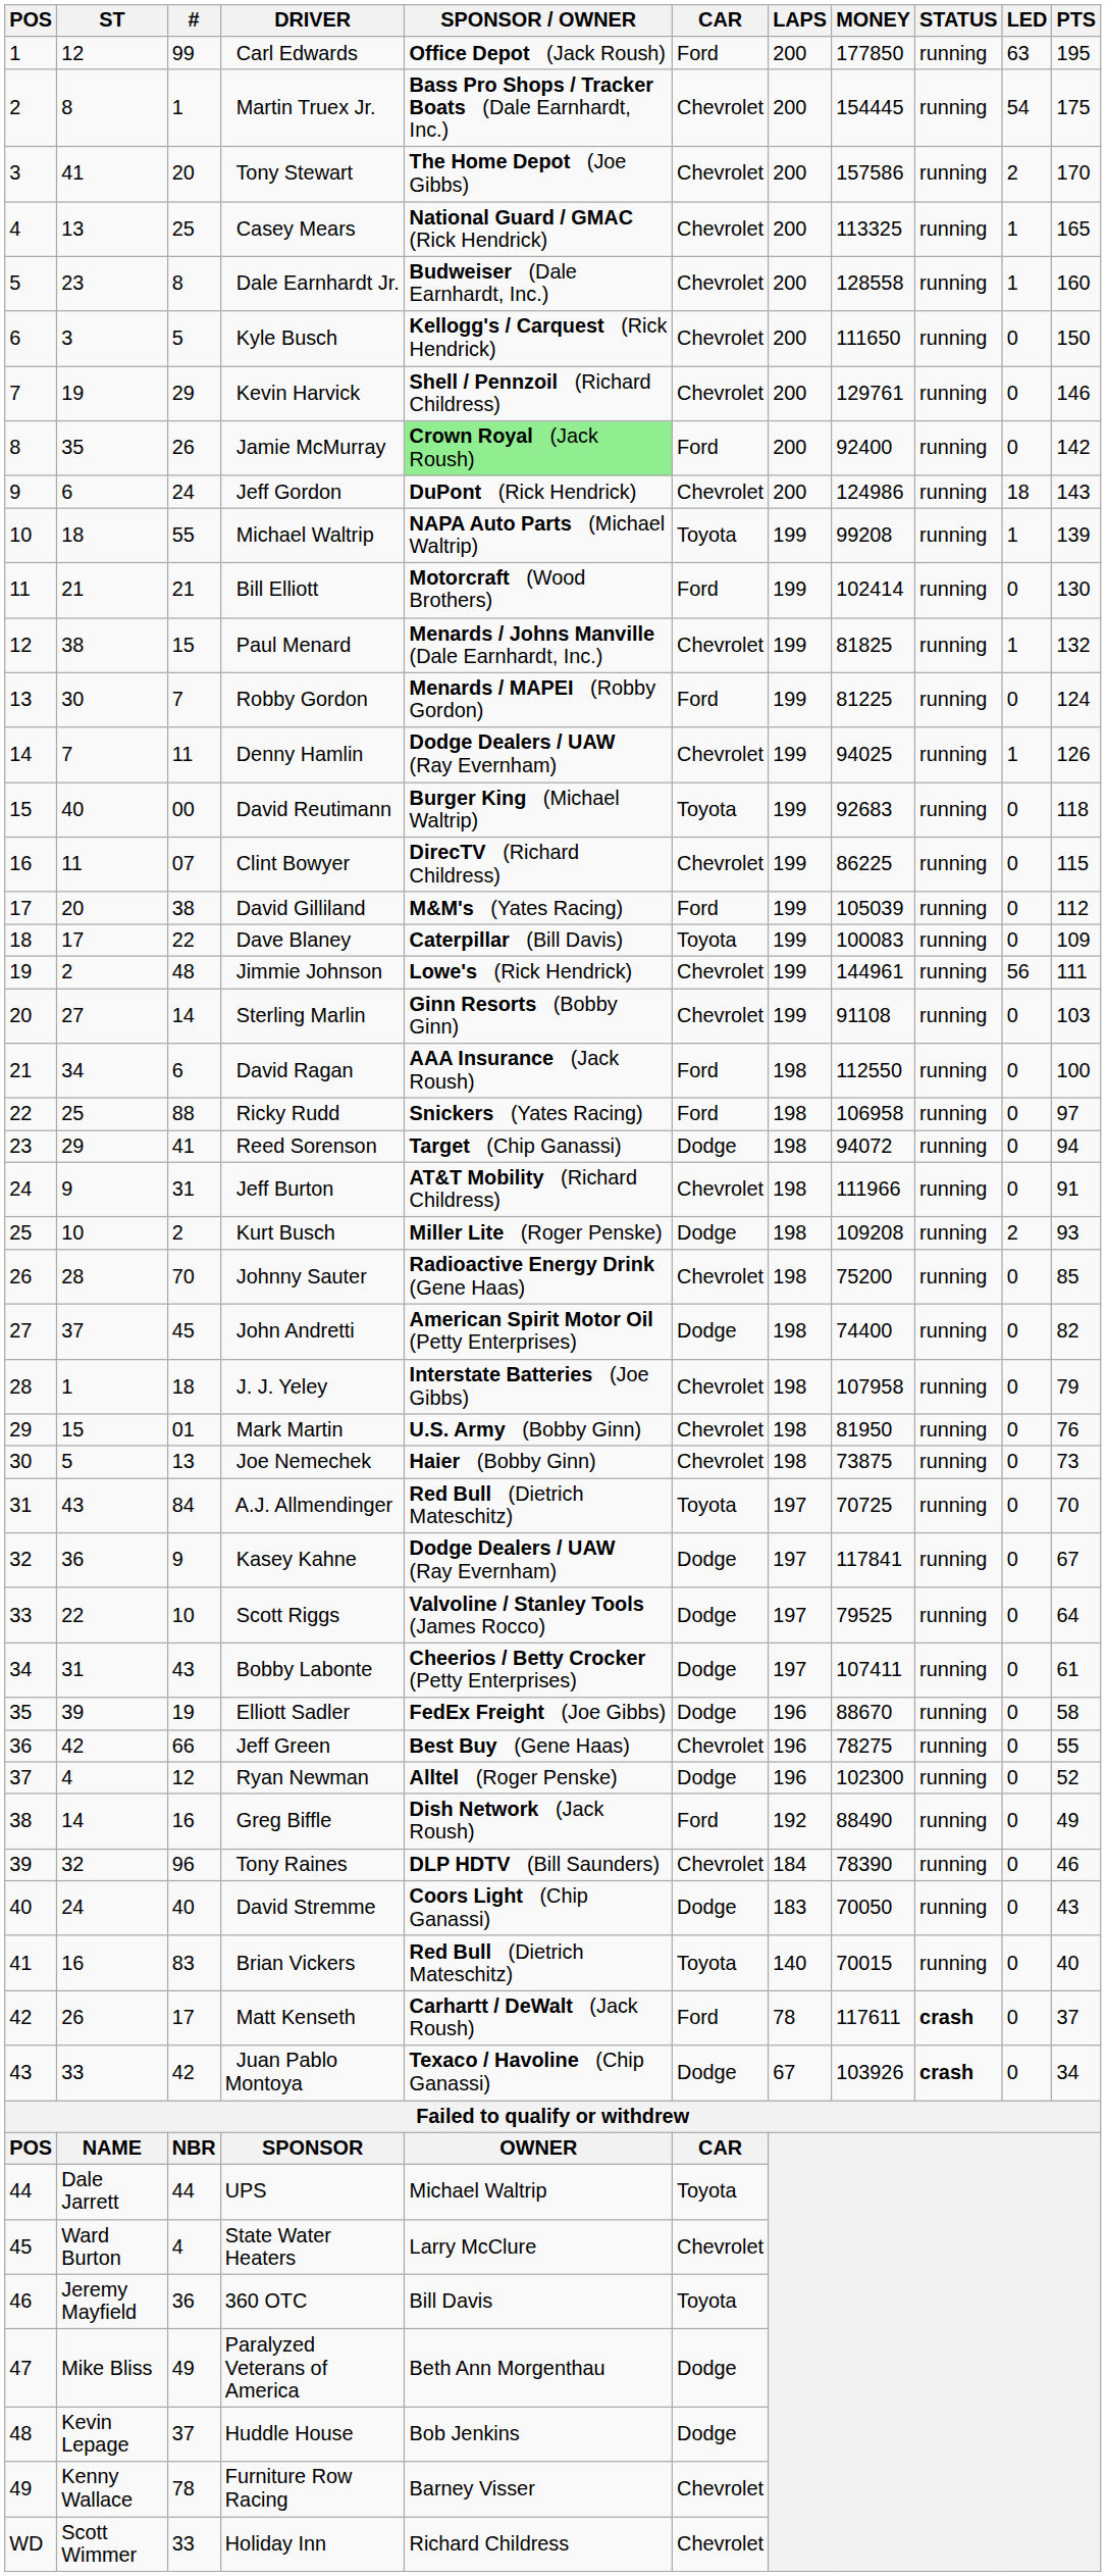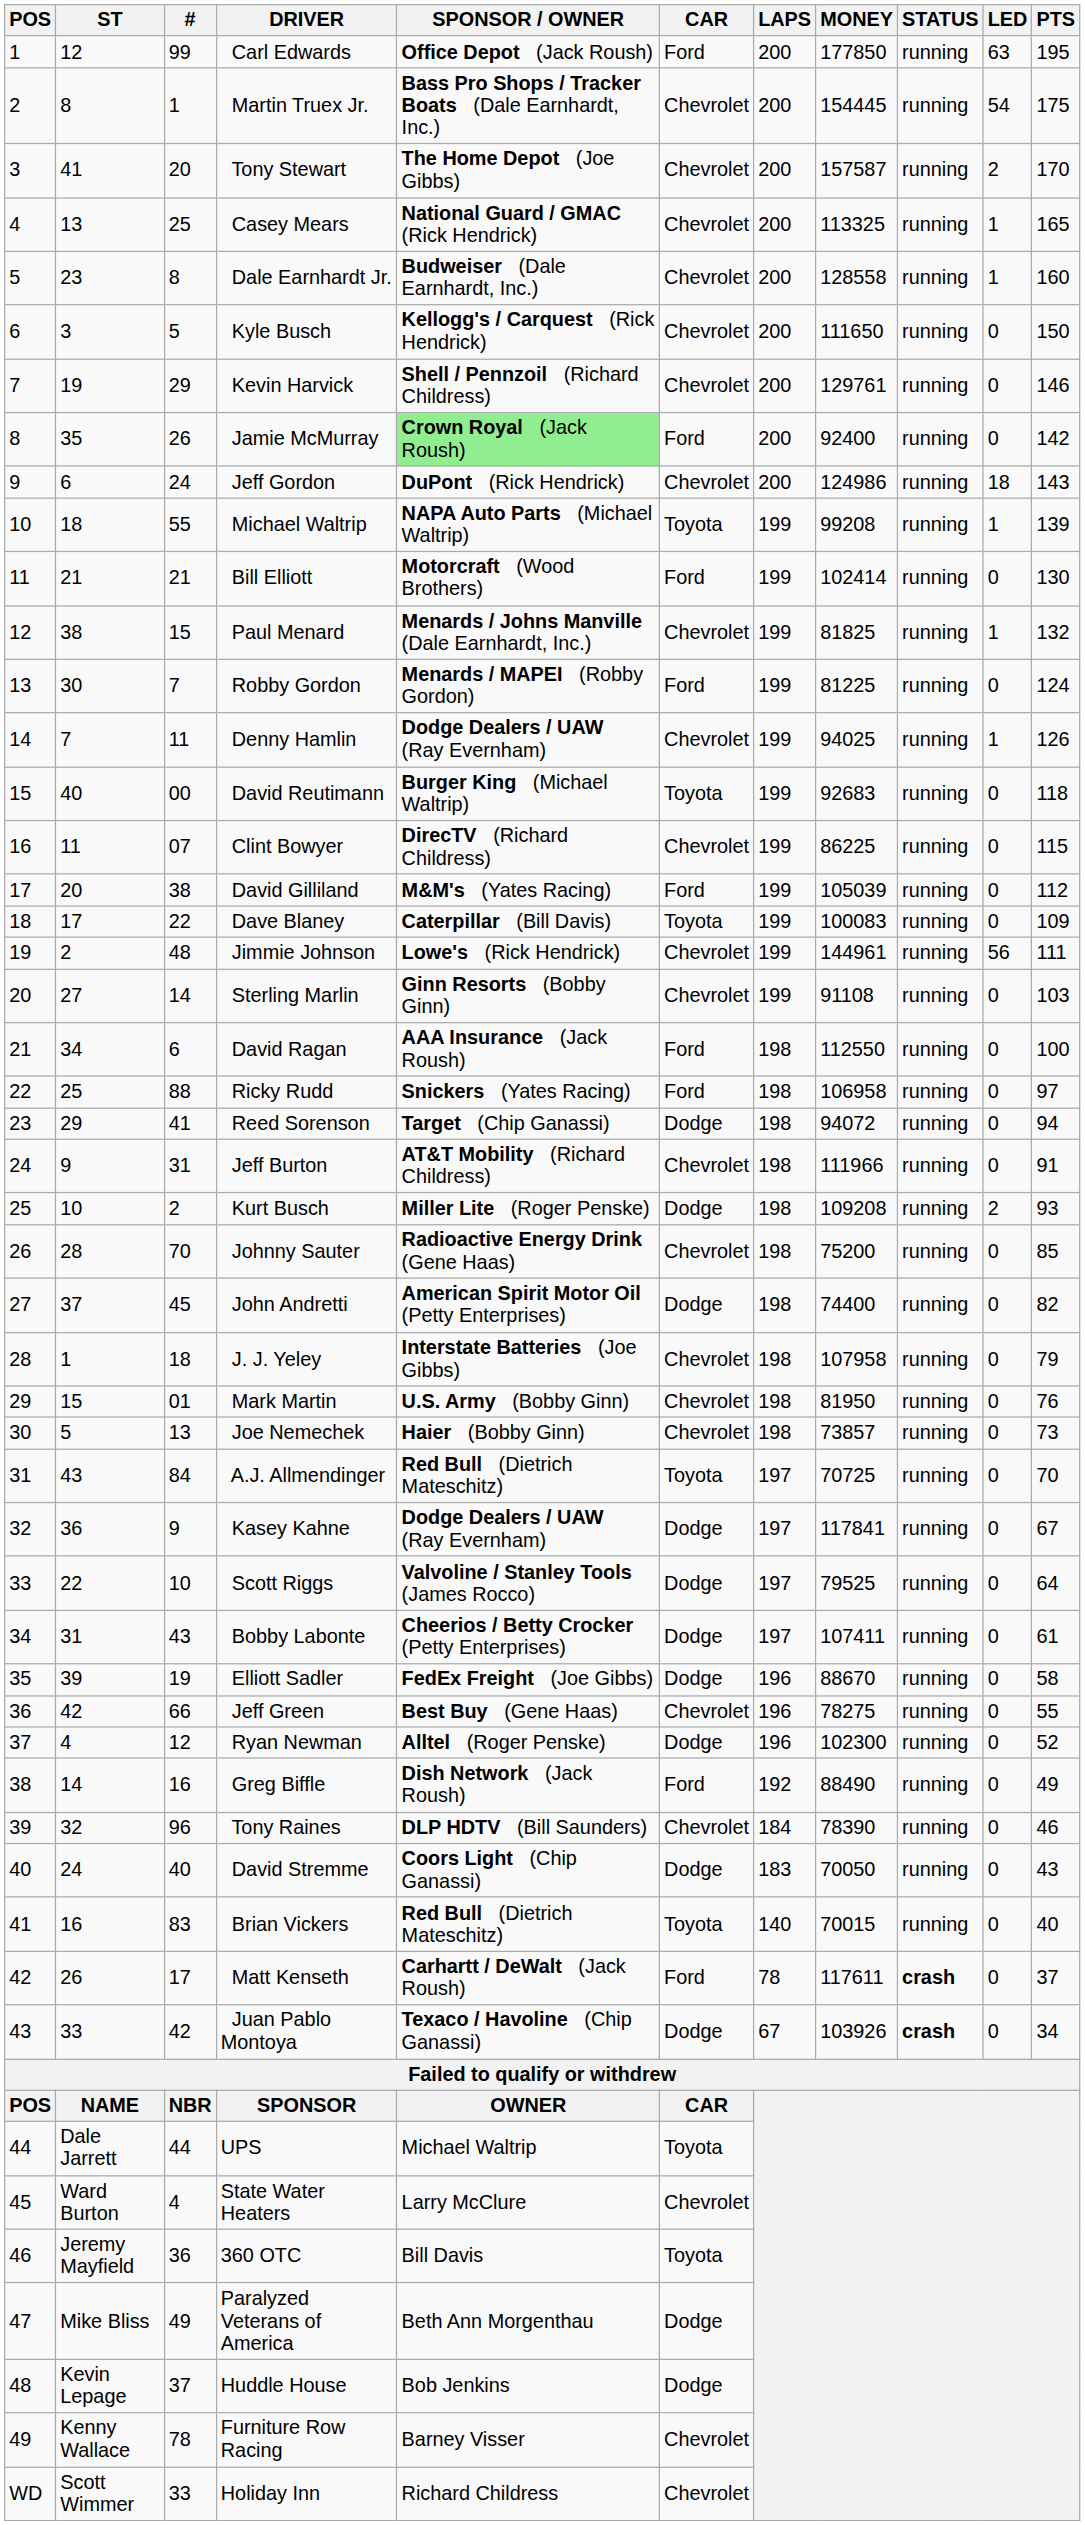 <table class="wikitable">
 <tr>
 <th>POS</th>
 <th>ST</th>
 <th>#</th>
 <th>DRIVER</th>
 <th>SPONSOR / OWNER</th>
 <th>CAR</th>
 <th>LAPS</th>
 <th>MONEY</th>
 <th>STATUS</th>
 <th>LED</th>
 <th>PTS</th>
 </tr>
 <tr>
 <td>1</td>
 <td>12</td>
 <td>99</td>
 <td>  Carl Edwards</td>
 <td><strong>Office Depot</strong>   (Jack Roush)</td>
 <td>Ford</td>
 <td>200</td>
 <td>177850</td>
 <td>running</td>
 <td>63</td>
 <td>195</td>
 </tr>
 <tr>
 <td>2</td>
 <td>8</td>
 <td>1</td>
 <td>  Martin Truex Jr.</td>
 <td><strong>Bass Pro Shops / Tracker Boats</strong>   (Dale Earnhardt, Inc.)</td>
 <td>Chevrolet</td>
 <td>200</td>
 <td>154445</td>
 <td>running</td>
 <td>54</td>
 <td>175</td>
 </tr>
 <tr>
 <td>3</td>
 <td>41</td>
 <td>20</td>
 <td>  Tony Stewart</td>
 <td><strong>The Home Depot</strong>   (Joe Gibbs)</td>
 <td>Chevrolet</td>
 <td>200</td>
-<td>157586</td>
+<td>157587</td>
 <td>running</td>
 <td>2</td>
 <td>170</td>
 </tr>
 <tr>
 <td>4</td>
 <td>13</td>
 <td>25</td>
 <td>  Casey Mears</td>
 <td><strong>National Guard / GMAC</strong>   (Rick Hendrick)</td>
 <td>Chevrolet</td>
 <td>200</td>
 <td>113325</td>
 <td>running</td>
 <td>1</td>
 <td>165</td>
 </tr>
 <tr>
 <td>5</td>
 <td>23</td>
 <td>8</td>
 <td>  Dale Earnhardt Jr.</td>
 <td><strong>Budweiser</strong>   (Dale Earnhardt, Inc.)</td>
 <td>Chevrolet</td>
 <td>200</td>
 <td>128558</td>
 <td>running</td>
 <td>1</td>
 <td>160</td>
 </tr>
 <tr>
 <td>6</td>
 <td>3</td>
 <td>5</td>
 <td>  Kyle Busch</td>
 <td><strong>Kellogg's / Carquest</strong>   (Rick Hendrick)</td>
 <td>Chevrolet</td>
 <td>200</td>
 <td>111650</td>
 <td>running</td>
 <td>0</td>
 <td>150</td>
 </tr>
 <tr>
 <td>7</td>
 <td>19</td>
 <td>29</td>
 <td>  Kevin Harvick</td>
 <td><strong>Shell / Pennzoil</strong>   (Richard Childress)</td>
 <td>Chevrolet</td>
 <td>200</td>
 <td>129761</td>
 <td>running</td>
 <td>0</td>
 <td>146</td>
 </tr>
 <tr>
 <td>8</td>
 <td>35</td>
 <td>26</td>
 <td>  Jamie McMurray</td>
 <td style="background: lightgreen;"><strong>Crown Royal</strong>   (Jack Roush)</td>
 <td>Ford</td>
 <td>200</td>
 <td>92400</td>
 <td>running</td>
 <td>0</td>
 <td>142</td>
 </tr>
 <tr>
 <td>9</td>
 <td>6</td>
 <td>24</td>
 <td>  Jeff Gordon</td>
 <td><strong>DuPont</strong>   (Rick Hendrick)</td>
 <td>Chevrolet</td>
 <td>200</td>
 <td>124986</td>
 <td>running</td>
 <td>18</td>
 <td>143</td>
 </tr>
 <tr>
 <td>10</td>
 <td>18</td>
 <td>55</td>
 <td>  Michael Waltrip</td>
 <td><strong>NAPA Auto Parts</strong>   (Michael Waltrip)</td>
 <td>Toyota</td>
 <td>199</td>
 <td>99208</td>
 <td>running</td>
 <td>1</td>
 <td>139</td>
 </tr>
 <tr>
 <td>11</td>
 <td>21</td>
 <td>21</td>
 <td>  Bill Elliott</td>
 <td><strong>Motorcraft</strong>   (Wood Brothers)</td>
 <td>Ford</td>
 <td>199</td>
 <td>102414</td>
 <td>running</td>
 <td>0</td>
 <td>130</td>
 </tr>
 <tr>
 <td>12</td>
 <td>38</td>
 <td>15</td>
 <td>  Paul Menard</td>
 <td><strong>Menards / Johns Manville</strong>   (Dale Earnhardt, Inc.)</td>
 <td>Chevrolet</td>
 <td>199</td>
 <td>81825</td>
 <td>running</td>
 <td>1</td>
 <td>132</td>
 </tr>
 <tr>
 <td>13</td>
 <td>30</td>
 <td>7</td>
 <td>  Robby Gordon</td>
 <td><strong>Menards / MAPEI</strong>   (Robby Gordon)</td>
 <td>Ford</td>
 <td>199</td>
 <td>81225</td>
 <td>running</td>
 <td>0</td>
 <td>124</td>
 </tr>
 <tr>
 <td>14</td>
 <td>7</td>
 <td>11</td>
 <td>  Denny Hamlin</td>
 <td><strong>Dodge Dealers / UAW</strong>   (Ray Evernham)</td>
 <td>Chevrolet</td>
 <td>199</td>
 <td>94025</td>
 <td>running</td>
 <td>1</td>
 <td>126</td>
 </tr>
 <tr>
 <td>15</td>
 <td>40</td>
 <td>00</td>
 <td>  David Reutimann</td>
 <td><strong>Burger King</strong>   (Michael Waltrip)</td>
 <td>Toyota</td>
 <td>199</td>
 <td>92683</td>
 <td>running</td>
 <td>0</td>
 <td>118</td>
 </tr>
 <tr>
 <td>16</td>
 <td>11</td>
 <td>07</td>
 <td>  Clint Bowyer</td>
 <td><strong>DirecTV</strong>   (Richard Childress)</td>
 <td>Chevrolet</td>
 <td>199</td>
 <td>86225</td>
 <td>running</td>
 <td>0</td>
 <td>115</td>
 </tr>
 <tr>
 <td>17</td>
 <td>20</td>
 <td>38</td>
 <td>  David Gilliland</td>
 <td><strong>M&M's</strong>   (Yates Racing)</td>
 <td>Ford</td>
 <td>199</td>
 <td>105039</td>
 <td>running</td>
 <td>0</td>
 <td>112</td>
 </tr>
 <tr>
 <td>18</td>
 <td>17</td>
 <td>22</td>
 <td>  Dave Blaney</td>
 <td><strong>Caterpillar</strong>   (Bill Davis)</td>
 <td>Toyota</td>
 <td>199</td>
 <td>100083</td>
 <td>running</td>
 <td>0</td>
 <td>109</td>
 </tr>
 <tr>
 <td>19</td>
 <td>2</td>
 <td>48</td>
 <td>  Jimmie Johnson</td>
 <td><strong>Lowe's</strong>   (Rick Hendrick)</td>
 <td>Chevrolet</td>
 <td>199</td>
 <td>144961</td>
 <td>running</td>
 <td>56</td>
 <td>111</td>
 </tr>
 <tr>
 <td>20</td>
 <td>27</td>
 <td>14</td>
 <td>  Sterling Marlin</td>
 <td><strong>Ginn Resorts</strong>   (Bobby Ginn)</td>
 <td>Chevrolet</td>
 <td>199</td>
 <td>91108</td>
 <td>running</td>
 <td>0</td>
 <td>103</td>
 </tr>
 <tr>
 <td>21</td>
 <td>34</td>
 <td>6</td>
 <td>  David Ragan</td>
 <td><strong>AAA Insurance</strong>   (Jack Roush)</td>
 <td>Ford</td>
 <td>198</td>
 <td>112550</td>
 <td>running</td>
 <td>0</td>
 <td>100</td>
 </tr>
 <tr>
 <td>22</td>
 <td>25</td>
 <td>88</td>
 <td>  Ricky Rudd</td>
 <td><strong>Snickers</strong>   (Yates Racing)</td>
 <td>Ford</td>
 <td>198</td>
 <td>106958</td>
 <td>running</td>
 <td>0</td>
 <td>97</td>
 </tr>
 <tr>
 <td>23</td>
 <td>29</td>
 <td>41</td>
 <td>  Reed Sorenson</td>
 <td><strong>Target</strong>   (Chip Ganassi)</td>
 <td>Dodge</td>
 <td>198</td>
 <td>94072</td>
 <td>running</td>
 <td>0</td>
 <td>94</td>
 </tr>
 <tr>
 <td>24</td>
 <td>9</td>
 <td>31</td>
 <td>  Jeff Burton</td>
 <td><strong>AT&T Mobility</strong>   (Richard Childress)</td>
 <td>Chevrolet</td>
 <td>198</td>
 <td>111966</td>
 <td>running</td>
 <td>0</td>
 <td>91</td>
 </tr>
 <tr>
 <td>25</td>
 <td>10</td>
 <td>2</td>
 <td>  Kurt Busch</td>
 <td><strong>Miller Lite</strong>   (Roger Penske)</td>
 <td>Dodge</td>
 <td>198</td>
 <td>109208</td>
 <td>running</td>
 <td>2</td>
 <td>93</td>
 </tr>
 <tr>
 <td>26</td>
 <td>28</td>
 <td>70</td>
 <td>  Johnny Sauter</td>
 <td><strong>Radioactive Energy Drink</strong>   (Gene Haas)</td>
 <td>Chevrolet</td>
 <td>198</td>
 <td>75200</td>
 <td>running</td>
 <td>0</td>
 <td>85</td>
 </tr>
 <tr>
 <td>27</td>
 <td>37</td>
 <td>45</td>
 <td>  John Andretti</td>
 <td><strong>American Spirit Motor Oil</strong>   (Petty Enterprises)</td>
 <td>Dodge</td>
 <td>198</td>
 <td>74400</td>
 <td>running</td>
 <td>0</td>
 <td>82</td>
 </tr>
 <tr>
 <td>28</td>
 <td>1</td>
 <td>18</td>
 <td>  J. J. Yeley</td>
 <td><strong>Interstate Batteries</strong>   (Joe Gibbs)</td>
 <td>Chevrolet</td>
 <td>198</td>
 <td>107958</td>
 <td>running</td>
 <td>0</td>
 <td>79</td>
 </tr>
 <tr>
 <td>29</td>
 <td>15</td>
 <td>01</td>
 <td>  Mark Martin</td>
 <td><strong>U.S. Army</strong>   (Bobby Ginn)</td>
 <td>Chevrolet</td>
 <td>198</td>
 <td>81950</td>
 <td>running</td>
 <td>0</td>
 <td>76</td>
 </tr>
 <tr>
 <td>30</td>
 <td>5</td>
 <td>13</td>
 <td>  Joe Nemechek</td>
 <td><strong>Haier</strong>   (Bobby Ginn)</td>
 <td>Chevrolet</td>
 <td>198</td>
-<td>73875</td>
+<td>73857</td>
 <td>running</td>
 <td>0</td>
 <td>73</td>
 </tr>
 <tr>
 <td>31</td>
 <td>43</td>
 <td>84</td>
 <td>  A.J. Allmendinger</td>
 <td><strong>Red Bull</strong>   (Dietrich Mateschitz)</td>
 <td>Toyota</td>
 <td>197</td>
 <td>70725</td>
 <td>running</td>
 <td>0</td>
 <td>70</td>
 </tr>
 <tr>
 <td>32</td>
 <td>36</td>
 <td>9</td>
 <td>  Kasey Kahne</td>
 <td><strong>Dodge Dealers / UAW</strong>   (Ray Evernham)</td>
 <td>Dodge</td>
 <td>197</td>
 <td>117841</td>
 <td>running</td>
 <td>0</td>
 <td>67</td>
 </tr>
 <tr>
 <td>33</td>
 <td>22</td>
 <td>10</td>
 <td>  Scott Riggs</td>
 <td><strong>Valvoline / Stanley Tools</strong>   (James Rocco)</td>
 <td>Dodge</td>
 <td>197</td>
 <td>79525</td>
 <td>running</td>
 <td>0</td>
 <td>64</td>
 </tr>
 <tr>
 <td>34</td>
 <td>31</td>
 <td>43</td>
 <td>  Bobby Labonte</td>
 <td><strong>Cheerios / Betty Crocker</strong>   (Petty Enterprises)</td>
 <td>Dodge</td>
 <td>197</td>
 <td>107411</td>
 <td>running</td>
 <td>0</td>
 <td>61</td>
 </tr>
 <tr>
 <td>35</td>
 <td>39</td>
 <td>19</td>
 <td>  Elliott Sadler</td>
 <td><strong>FedEx Freight</strong>   (Joe Gibbs)</td>
 <td>Dodge</td>
 <td>196</td>
 <td>88670</td>
 <td>running</td>
 <td>0</td>
 <td>58</td>
 </tr>
 <tr>
 <td>36</td>
 <td>42</td>
 <td>66</td>
 <td>  Jeff Green</td>
 <td><strong>Best Buy</strong>   (Gene Haas)</td>
 <td>Chevrolet</td>
 <td>196</td>
 <td>78275</td>
 <td>running</td>
 <td>0</td>
 <td>55</td>
 </tr>
 <tr>
 <td>37</td>
 <td>4</td>
 <td>12</td>
 <td>  Ryan Newman</td>
 <td><strong>Alltel</strong>   (Roger Penske)</td>
 <td>Dodge</td>
 <td>196</td>
 <td>102300</td>
 <td>running</td>
 <td>0</td>
 <td>52</td>
 </tr>
 <tr>
 <td>38</td>
 <td>14</td>
 <td>16</td>
 <td>  Greg Biffle</td>
 <td><strong>Dish Network</strong>   (Jack Roush)</td>
 <td>Ford</td>
 <td>192</td>
 <td>88490</td>
 <td>running</td>
 <td>0</td>
 <td>49</td>
 </tr>
 <tr>
 <td>39</td>
 <td>32</td>
 <td>96</td>
 <td>  Tony Raines</td>
 <td><strong>DLP HDTV</strong>   (Bill Saunders)</td>
 <td>Chevrolet</td>
 <td>184</td>
 <td>78390</td>
 <td>running</td>
 <td>0</td>
 <td>46</td>
 </tr>
 <tr>
 <td>40</td>
 <td>24</td>
 <td>40</td>
 <td>  David Stremme</td>
 <td><strong>Coors Light</strong>   (Chip Ganassi)</td>
 <td>Dodge</td>
 <td>183</td>
 <td>70050</td>
 <td>running</td>
 <td>0</td>
 <td>43</td>
 </tr>
 <tr>
 <td>41</td>
 <td>16</td>
 <td>83</td>
 <td>  Brian Vickers</td>
 <td><strong>Red Bull</strong>   (Dietrich Mateschitz)</td>
 <td>Toyota</td>
 <td>140</td>
 <td>70015</td>
 <td>running</td>
 <td>0</td>
 <td>40</td>
 </tr>
 <tr>
 <td>42</td>
 <td>26</td>
 <td>17</td>
 <td>  Matt Kenseth</td>
 <td><strong>Carhartt / DeWalt</strong>   (Jack Roush)</td>
 <td>Ford</td>
 <td>78</td>
 <td>117611</td>
 <td><strong>crash</strong></td>
 <td>0</td>
 <td>37</td>
 </tr>
 <tr>
 <td>43</td>
 <td>33</td>
 <td>42</td>
 <td>  Juan Pablo Montoya</td>
 <td><strong>Texaco / Havoline</strong>   (Chip Ganassi)</td>
 <td>Dodge</td>
 <td>67</td>
 <td>103926</td>
 <td><strong>crash</strong></td>
 <td>0</td>
 <td>34</td>
 </tr>
 <tr>
 <th colspan="11">Failed to qualify or withdrew</th>
 </tr>
 <tr>
 <th>POS</th>
 <th>NAME</th>
 <th>NBR</th>
 <th>SPONSOR</th>
 <th>OWNER</th>
 <th>CAR</th>
 <th colspan="5" rowspan="8"></th>
 </tr>
 <tr>
 <td>44</td>
 <td>Dale Jarrett</td>
 <td>44</td>
 <td>UPS</td>
 <td>Michael Waltrip</td>
 <td>Toyota</td>
 </tr>
 <tr>
 <td>45</td>
 <td>Ward Burton</td>
 <td>4</td>
 <td>State Water Heaters</td>
 <td>Larry McClure</td>
 <td>Chevrolet</td>
 </tr>
 <tr>
 <td>46</td>
 <td>Jeremy Mayfield</td>
 <td>36</td>
 <td>360 OTC</td>
 <td>Bill Davis</td>
 <td>Toyota</td>
 </tr>
 <tr>
 <td>47</td>
 <td>Mike Bliss</td>
 <td>49</td>
 <td>Paralyzed Veterans of America</td>
 <td>Beth Ann Morgenthau</td>
 <td>Dodge</td>
 </tr>
 <tr>
 <td>48</td>
 <td>Kevin Lepage</td>
 <td>37</td>
 <td>Huddle House</td>
 <td>Bob Jenkins</td>
 <td>Dodge</td>
 </tr>
 <tr>
 <td>49</td>
 <td>Kenny Wallace</td>
 <td>78</td>
 <td>Furniture Row Racing</td>
 <td>Barney Visser</td>
 <td>Chevrolet</td>
 </tr>
 <tr>
 <td>WD</td>
 <td>Scott Wimmer</td>
 <td>33</td>
 <td>Holiday Inn</td>
 <td>Richard Childress</td>
 <td>Chevrolet</td>
 </tr>
 </table>
